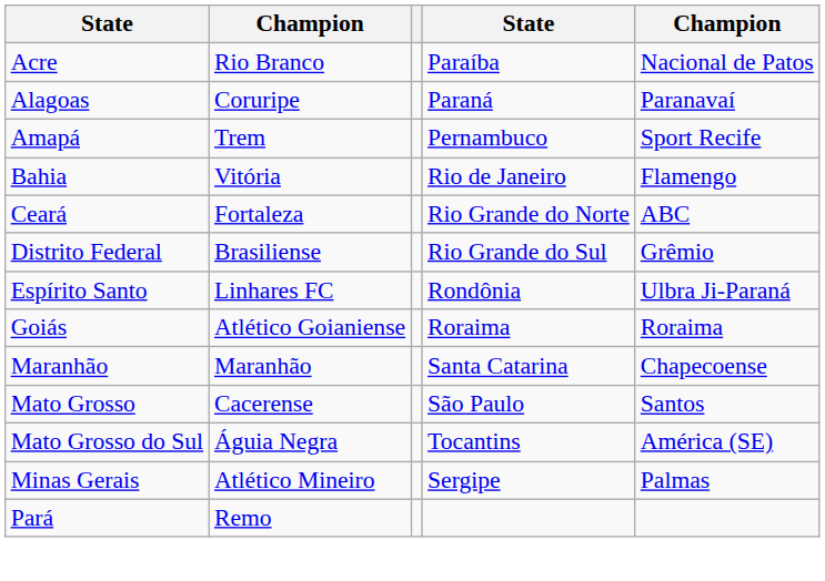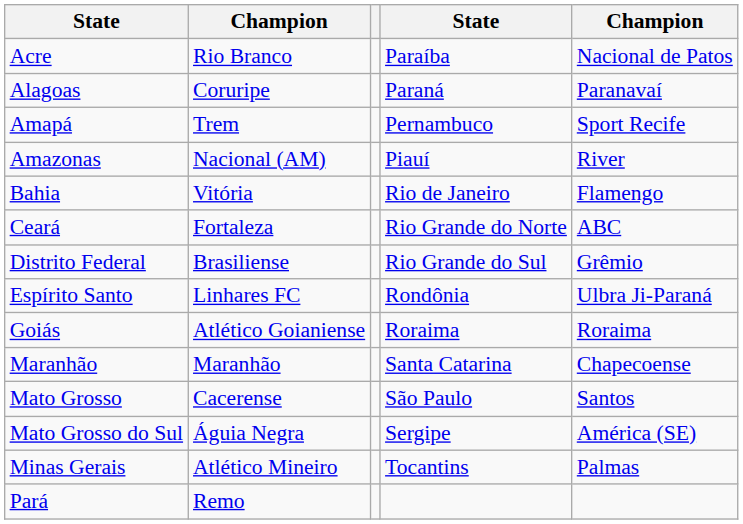 <table class="wikitable">
 <tr>
 <th>State</th>
 <th>Champion</th>
 <th></th>
 <th>State</th>
 <th>Champion</th>
 </tr>
 <tr>
 <td><a href='#'>Acre</a></td>
 <td><a href='#'>Rio Branco</a></td>
 <td></td>
 <td><a href='#'>Paraíba</a></td>
 <td><a href='#'>Nacional de Patos</a></td>
 </tr>
 <tr>
 <td><a href='#'>Alagoas</a></td>
 <td><a href='#'>Coruripe</a></td>
 <td></td>
 <td><a href='#'>Paraná</a></td>
 <td><a href='#'>Paranavaí</a></td>
 </tr>
 <tr>
 <td><a href='#'>Amapá</a></td>
 <td><a href='#'>Trem</a></td>
 <td></td>
 <td><a href='#'>Pernambuco</a></td>
 <td><a href='#'>Sport Recife</a></td>
+</tr>
+<tr>
+<td><a href='#'>Amazonas</a></td>
+<td><a href='#'>Nacional (AM)</a></td>
+<td></td>
+<td><a href='#'>Piauí</a></td>
+<td><a href='#'>River</a></td>
 </tr>
 <tr>
 <td><a href='#'>Bahia</a></td>
 <td><a href='#'>Vitória</a></td>
 <td></td>
 <td><a href='#'>Rio de Janeiro</a></td>
 <td><a href='#'>Flamengo</a></td>
 </tr>
 <tr>
 <td><a href='#'>Ceará</a></td>
 <td><a href='#'>Fortaleza</a></td>
 <td></td>
 <td><a href='#'>Rio Grande do Norte</a></td>
 <td><a href='#'>ABC</a></td>
 </tr>
 <tr>
 <td><a href='#'>Distrito Federal</a></td>
 <td><a href='#'>Brasiliense</a></td>
 <td></td>
 <td><a href='#'>Rio Grande do Sul</a></td>
 <td><a href='#'>Grêmio</a></td>
 </tr>
 <tr>
 <td><a href='#'>Espírito Santo</a></td>
 <td><a href='#'>Linhares FC</a></td>
 <td></td>
 <td><a href='#'>Rondônia</a></td>
 <td><a href='#'>Ulbra Ji-Paraná</a></td>
 </tr>
 <tr>
 <td><a href='#'>Goiás</a></td>
 <td><a href='#'>Atlético Goianiense</a></td>
 <td></td>
 <td><a href='#'>Roraima</a></td>
 <td><a href='#'>Roraima</a></td>
 </tr>
 <tr>
 <td><a href='#'>Maranhão</a></td>
 <td><a href='#'>Maranhão</a></td>
 <td></td>
 <td><a href='#'>Santa Catarina</a></td>
 <td><a href='#'>Chapecoense</a></td>
 </tr>
 <tr>
 <td><a href='#'>Mato Grosso</a></td>
 <td><a href='#'>Cacerense</a></td>
 <td></td>
 <td><a href='#'>São Paulo</a></td>
 <td><a href='#'>Santos</a></td>
 </tr>
 <tr>
 <td><a href='#'>Mato Grosso do Sul</a></td>
 <td><a href='#'>Águia Negra</a></td>
 <td></td>
-<td><a href='#'>Tocantins</a></td>
+<td><a href='#'>Sergipe</a></td>
 <td><a href='#'>América (SE)</a></td>
 </tr>
 <tr>
 <td><a href='#'>Minas Gerais</a></td>
 <td><a href='#'>Atlético Mineiro</a></td>
 <td></td>
-<td><a href='#'>Sergipe</a></td>
+<td><a href='#'>Tocantins</a></td>
 <td><a href='#'>Palmas</a></td>
 </tr>
 <tr>
 <td><a href='#'>Pará</a></td>
 <td><a href='#'>Remo</a></td>
 <td></td>
 <td></td>
 <td></td>
 </tr>
 </table>
